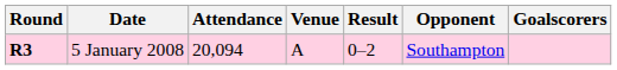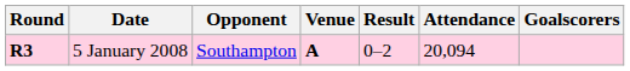 <table class="wikitable">
 <tr>
 <th>Round</th>
 <th>Date</th>
-<th>Attendance</th>
+<th>Opponent</th>
 <th>Venue</th>
 <th>Result</th>
-<th>Opponent</th>
+<th>Attendance</th>
 <th>Goalscorers</th>
 </tr>
 <tr style="background-color: #ffd0e3;">
 <td><strong>R3</strong></td>
 <td>5 January 2008</td>
+<td><a href='#'>Southampton</a></td>
+<td><strong>A</strong></td>
+<td>0–2</td>
 <td>20,094</td>
-<td>A</td>
-<td>0–2</td>
-<td><a href='#'>Southampton</a></td>
 <td></td>
 </tr>
 </table>
